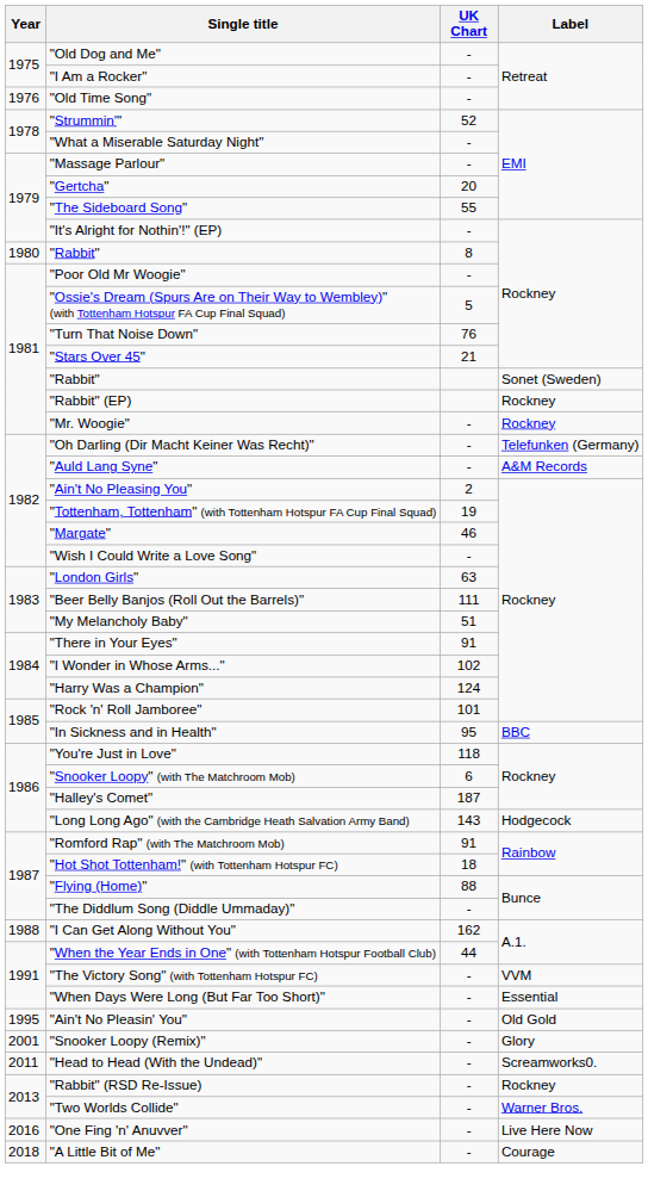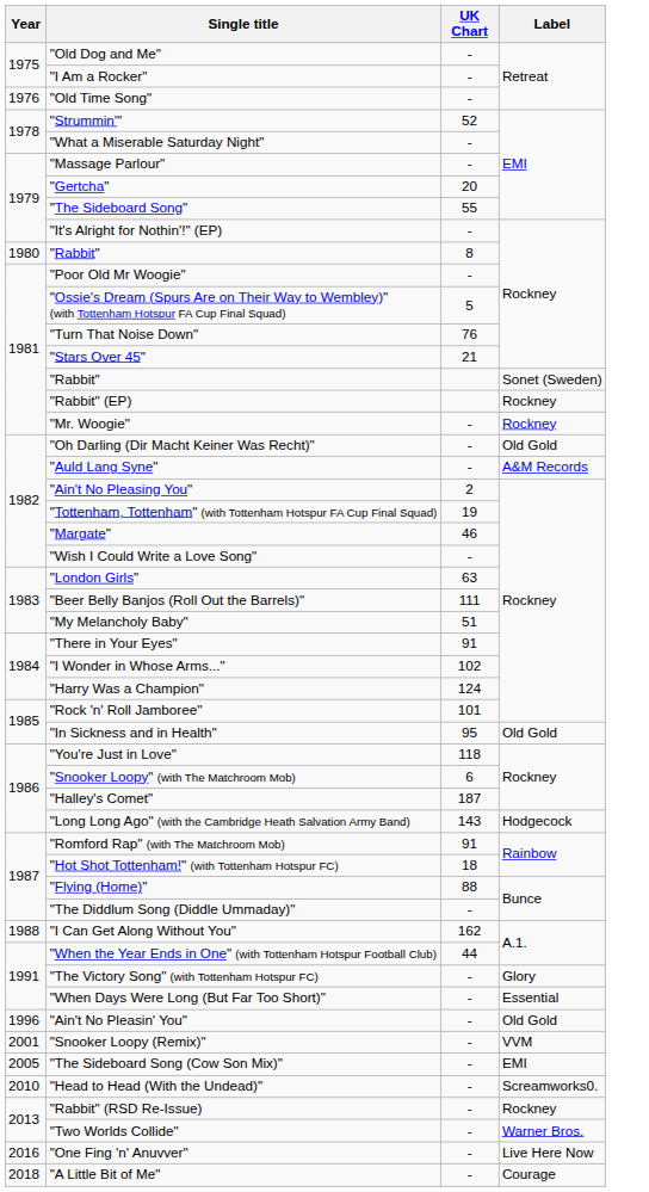 <table class="wikitable">
 <tr>
 <th width="40">Year</th>
 <th>Single title</th>
 <th width="60"><a href='#'>UK Chart</a></th>
 <th>Label</th>
 </tr>
 <tr>
 <td rowspan="2">1975</td>
 <td>"Old Dog and Me"</td>
 <td align="center">-</td>
 <td rowspan="3">Retreat</td>
 </tr>
 <tr>
 <td>"I Am a Rocker"</td>
 <td align="center">-</td>
 </tr>
 <tr>
 <td>1976</td>
 <td>"Old Time Song"</td>
 <td align="center">-</td>
 </tr>
 <tr>
 <td rowspan="2">1978</td>
 <td>"<a href='#'>Strummin'</a>"</td>
 <td align="center">52</td>
 <td rowspan="5"><a href='#'>EMI</a></td>
 </tr>
 <tr>
 <td>"What a Miserable Saturday Night"</td>
 <td align="center">-</td>
 </tr>
 <tr>
 <td rowspan="4">1979</td>
 <td>"Massage Parlour"</td>
 <td align="center">-</td>
 </tr>
 <tr>
 <td>"<a href='#'>Gertcha</a>"</td>
 <td align="center">20</td>
 </tr>
 <tr>
 <td>"<a href='#'>The Sideboard Song</a>"</td>
 <td align="center">55</td>
 </tr>
 <tr>
 <td>"It's Alright for Nothin'!" (EP)</td>
 <td align="center">-</td>
 <td rowspan="6">Rockney</td>
 </tr>
 <tr>
 <td>1980</td>
 <td>"<a href='#'>Rabbit</a>"</td>
 <td align="center">8</td>
 </tr>
 <tr>
 <td rowspan="7">1981</td>
 <td>"Poor Old Mr Woogie"</td>
 <td align="center">-</td>
 </tr>
 <tr>
 <td>"<a href='#'>Ossie's Dream (Spurs Are on Their Way to Wembley)</a>" <br><small> (with <a href='#'>Tottenham Hotspur</a> FA Cup Final Squad)</small></td>
 <td align="center">5</td>
 </tr>
 <tr>
 <td>"Turn That Noise Down"</td>
 <td align="center">76</td>
 </tr>
 <tr>
 <td>"<a href='#'>Stars Over 45</a>"</td>
 <td align="center">21</td>
 </tr>
 <tr>
 <td>"Rabbit"</td>
 <td align="center"></td>
 <td>Sonet (Sweden)</td>
 </tr>
 <tr>
 <td>"Rabbit" (EP)</td>
 <td align="center"></td>
 <td>Rockney</td>
 </tr>
 <tr>
 <td>"Mr. Woogie"</td>
 <td align="center">-</td>
 <td><a href='#'>Rockney</a></td>
 </tr>
 <tr>
 <td rowspan="6">1982</td>
 <td>"Oh Darling (Dir Macht Keiner Was Recht)"</td>
 <td align="center">-</td>
-<td><a href='#'>Telefunken</a> (Germany)</td>
+<td>Old Gold</td>
 </tr>
 <tr>
 <td>"<a href='#'>Auld Lang Syne</a>"</td>
 <td align="center">-</td>
 <td><a href='#'>A&M Records</a></td>
 </tr>
 <tr>
 <td>"<a href='#'>Ain't No Pleasing You</a>"</td>
 <td align="center">2</td>
 <td rowspan="11">Rockney</td>
 </tr>
 <tr>
 <td>"<a href='#'>Tottenham, Tottenham</a>" <small> (with Tottenham Hotspur FA Cup Final Squad)</small></td>
 <td align="center">19</td>
 </tr>
 <tr>
 <td>"<a href='#'>Margate</a>"</td>
 <td align="center">46</td>
 </tr>
 <tr>
 <td>"Wish I Could Write a Love Song"</td>
 <td align="center">-</td>
 </tr>
 <tr>
 <td rowspan="3">1983</td>
 <td>"<a href='#'>London Girls</a>"</td>
 <td align="center">63</td>
 </tr>
 <tr>
 <td>"Beer Belly Banjos (Roll Out the Barrels)"</td>
 <td align="center">111</td>
 </tr>
 <tr>
 <td>"My Melancholy Baby"</td>
 <td align="center">51</td>
 </tr>
 <tr>
 <td rowspan="3">1984</td>
 <td>"There in Your Eyes"</td>
 <td align="center">91</td>
 </tr>
 <tr>
 <td>"I Wonder in Whose Arms..."</td>
 <td align="center">102</td>
 </tr>
 <tr>
 <td>"Harry Was a Champion"</td>
 <td align="center">124</td>
 </tr>
 <tr>
 <td rowspan="2">1985</td>
 <td>"Rock 'n' Roll Jamboree"</td>
 <td align="center">101</td>
 </tr>
 <tr>
 <td>"In Sickness and in Health"</td>
 <td align="center">95</td>
-<td><a href='#'>BBC</a></td>
+<td>Old Gold</td>
 </tr>
 <tr>
 <td rowspan="4">1986</td>
 <td>"You're Just in Love"</td>
 <td align="center">118</td>
 <td rowspan="3">Rockney</td>
 </tr>
 <tr>
 <td>"<a href='#'>Snooker Loopy</a>" <small>(with The Matchroom Mob)</small></td>
 <td align="center">6</td>
 </tr>
 <tr>
 <td>"Halley's Comet"</td>
 <td align="center">187</td>
 </tr>
 <tr>
 <td>"Long Long Ago" <small>(with the Cambridge Heath Salvation Army Band)</small></td>
 <td align="center">143</td>
 <td>Hodgecock</td>
 </tr>
 <tr>
 <td rowspan="4">1987</td>
 <td>"Romford Rap" <small>(with The Matchroom Mob)</small></td>
 <td align="center">91</td>
 <td rowspan="2"><a href='#'>Rainbow</a></td>
 </tr>
 <tr>
 <td>"<a href='#'>Hot Shot Tottenham!</a>" <small> (with Tottenham Hotspur FC)</small></td>
 <td align="center">18</td>
 </tr>
 <tr>
 <td>"<a href='#'>Flying (Home)</a>"</td>
 <td align="center">88</td>
 <td rowspan="2">Bunce</td>
 </tr>
 <tr>
 <td>"The Diddlum Song (Diddle Ummaday)"</td>
 <td align="center">-</td>
 </tr>
 <tr>
 <td>1988</td>
 <td>"I Can Get Along Without You"</td>
 <td align="center">162</td>
 <td rowspan ="2">A.1.</td>
 </tr>
 <tr>
 <td rowspan="3">1991</td>
 <td>"<a href='#'>When the Year Ends in One</a>" <small> (with Tottenham Hotspur Football Club)</small></td>
 <td align="center">44</td>
 </tr>
 <tr>
 <td>"The Victory Song" <small> (with Tottenham Hotspur FC)</small></td>
 <td align="center">-</td>
-<td>VVM</td>
+<td>Glory</td>
 </tr>
 <tr>
 <td>"When Days Were Long (But Far Too Short)"</td>
 <td align="center">-</td>
 <td>Essential</td>
 </tr>
 <tr>
-<td>1995</td>
+<td>1996</td>
 <td>"Ain't No Pleasin' You"</td>
 <td align="center">-</td>
 <td>Old Gold</td>
 </tr>
 <tr>
 <td>2001</td>
 <td>"Snooker Loopy (Remix)"</td>
 <td align="center">-</td>
-<td>Glory</td>
+<td>VVM</td>
 </tr>
 <tr>
-<td>2011</td>
+<td>2005</td>
+<td>"The Sideboard Song (Cow Son Mix)"</td>
+<td align="center">-</td>
+<td>EMI</td>
+</tr>
+<tr>
+<td>2010</td>
 <td>"Head to Head (With the Undead)"</td>
 <td align="center">-</td>
 <td>Screamworks0.</td>
 </tr>
 <tr>
 <td rowspan ="2">2013</td>
 <td>"Rabbit" (RSD Re-Issue)</td>
 <td align="center">-</td>
 <td>Rockney</td>
 </tr>
 <tr>
 <td>"Two Worlds Collide"</td>
 <td align="center">-</td>
 <td><a href='#'>Warner Bros.</a></td>
 </tr>
 <tr>
 <td>2016</td>
 <td>"One Fing 'n' Anuvver"</td>
 <td align="center">-</td>
 <td>Live Here Now</td>
 </tr>
 <tr>
 <td>2018</td>
 <td>"A Little Bit of Me"</td>
 <td align="center">-</td>
 <td>Courage</td>
 </tr>
 </table>
